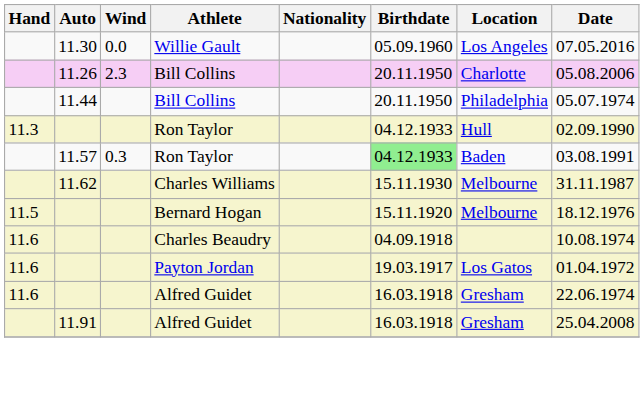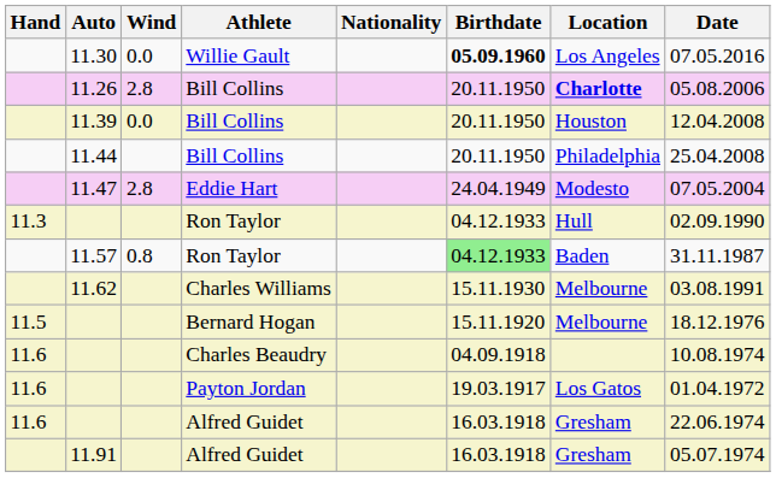 <table class="wikitable">
 <tr>
 <th>Hand</th>
 <th>Auto</th>
 <th>Wind</th>
 <th>Athlete</th>
 <th>Nationality</th>
 <th>Birthdate</th>
 <th>Location</th>
 <th>Date</th>
 </tr>
 <tr>
 <td></td>
 <td>11.30</td>
 <td>0.0</td>
 <td><a href='#'>Willie Gault</a></td>
 <td></td>
-<td>05.09.1960</td>
+<td><strong>05.09.1960</strong></td>
 <td><a href='#'>Los Angeles</a></td>
 <td>07.05.2016</td>
 </tr>
 <tr bgcolor=#f6CEF5>
 <td></td>
 <td>11.26</td>
-<td>2.3</td>
+<td>2.8</td>
 <td>Bill Collins</td>
 <td></td>
 <td>20.11.1950</td>
-<td><a href='#'>Charlotte</a></td>
+<td><strong><a href='#'>Charlotte</a></strong></td>
 <td>05.08.2006</td>
+</tr>
+<tr bgcolor=#f6F5CE>
+<td></td>
+<td>11.39</td>
+<td>0.0</td>
+<td><a href='#'>Bill Collins</a></td>
+<td></td>
+<td>20.11.1950</td>
+<td><a href='#'>Houston</a></td>
+<td>12.04.2008</td>
 </tr>
 <tr>
 <td></td>
 <td>11.44</td>
 <td></td>
 <td><a href='#'>Bill Collins</a></td>
 <td></td>
 <td>20.11.1950</td>
 <td><a href='#'>Philadelphia</a></td>
-<td>05.07.1974</td>
+<td>25.04.2008</td>
+</tr>
+<tr bgcolor=#f6CEF5>
+<td></td>
+<td>11.47</td>
+<td>2.8</td>
+<td><a href='#'>Eddie Hart</a></td>
+<td></td>
+<td>24.04.1949</td>
+<td><a href='#'>Modesto</a></td>
+<td>07.05.2004</td>
 </tr>
 <tr bgcolor=#f6F5CE>
 <td>11.3</td>
 <td></td>
 <td></td>
 <td>Ron Taylor</td>
 <td></td>
 <td>04.12.1933</td>
 <td><a href='#'>Hull</a></td>
 <td>02.09.1990</td>
 </tr>
 <tr>
 <td></td>
 <td>11.57</td>
-<td>0.3</td>
+<td>0.8</td>
 <td>Ron Taylor</td>
 <td></td>
 <td style="background: lightgreen;">04.12.1933</td>
 <td><a href='#'>Baden</a></td>
-<td>03.08.1991</td>
+<td>31.11.1987</td>
 </tr>
 <tr bgcolor=#f6F5CE>
 <td></td>
 <td>11.62</td>
 <td></td>
 <td>Charles Williams</td>
 <td></td>
 <td>15.11.1930</td>
 <td><a href='#'>Melbourne</a></td>
-<td>31.11.1987</td>
+<td>03.08.1991</td>
 </tr>
 <tr bgcolor=#f6F5CE>
 <td>11.5</td>
 <td></td>
 <td></td>
 <td>Bernard Hogan</td>
 <td></td>
 <td>15.11.1920</td>
 <td><a href='#'>Melbourne</a></td>
 <td>18.12.1976</td>
 </tr>
 <tr bgcolor=#f6F5CE>
 <td>11.6</td>
 <td></td>
 <td></td>
 <td>Charles Beaudry</td>
 <td></td>
 <td>04.09.1918</td>
 <td></td>
 <td>10.08.1974</td>
 </tr>
 <tr bgcolor=#f6F5CE>
 <td>11.6</td>
 <td></td>
 <td></td>
 <td><a href='#'>Payton Jordan</a></td>
 <td></td>
 <td>19.03.1917</td>
 <td><a href='#'>Los Gatos</a></td>
 <td>01.04.1972</td>
 </tr>
 <tr bgcolor=#f6F5CE>
 <td>11.6</td>
 <td></td>
 <td></td>
 <td>Alfred Guidet</td>
 <td></td>
 <td>16.03.1918</td>
 <td><a href='#'>Gresham</a></td>
 <td>22.06.1974</td>
 </tr>
 <tr bgcolor=#f6F5CE>
 <td></td>
 <td>11.91</td>
 <td></td>
 <td>Alfred Guidet</td>
 <td></td>
 <td>16.03.1918</td>
 <td><a href='#'>Gresham</a></td>
-<td>25.04.2008</td>
+<td>05.07.1974</td>
 </tr>
 <tr>
 </tr>
 </table>
